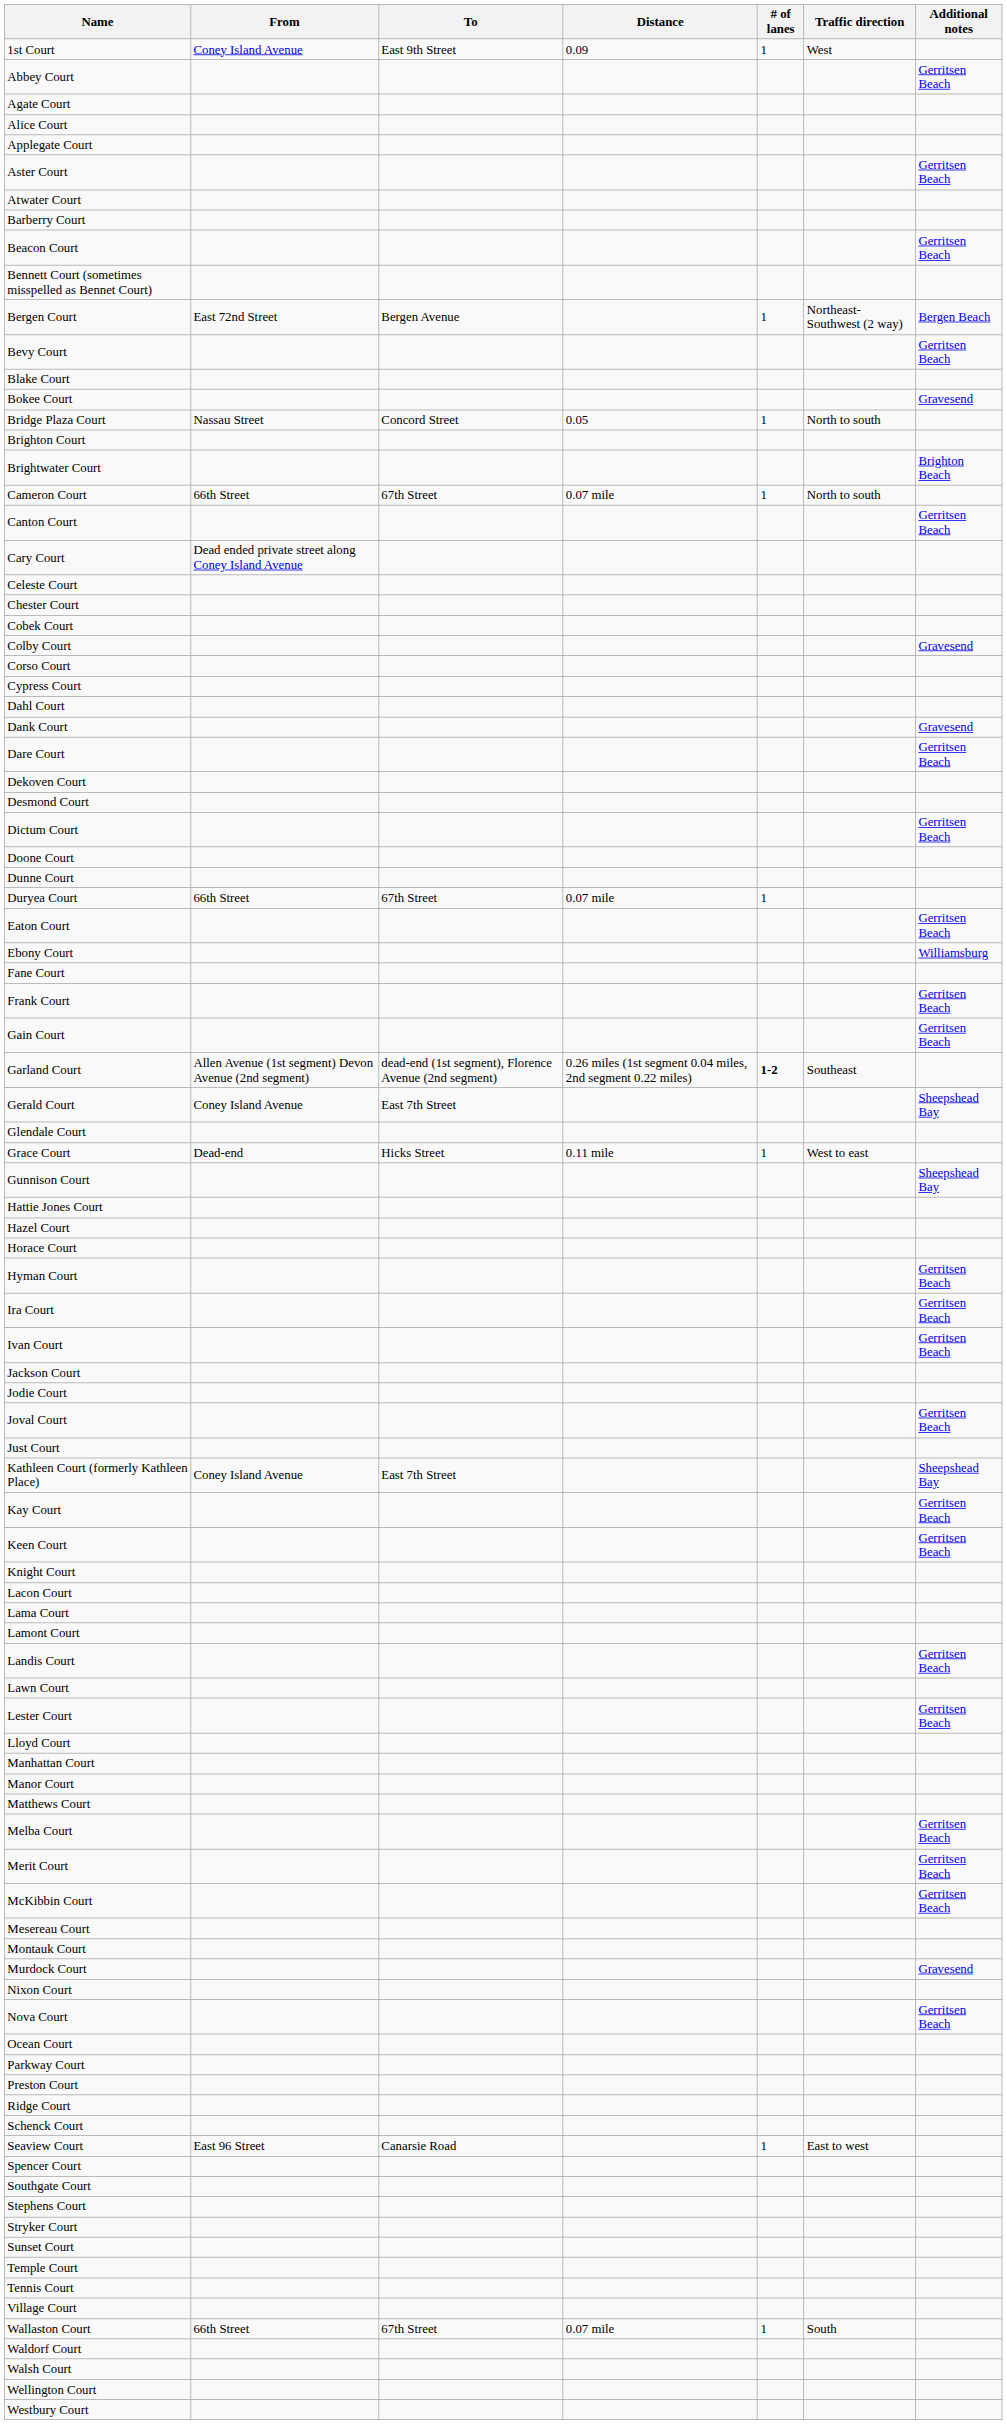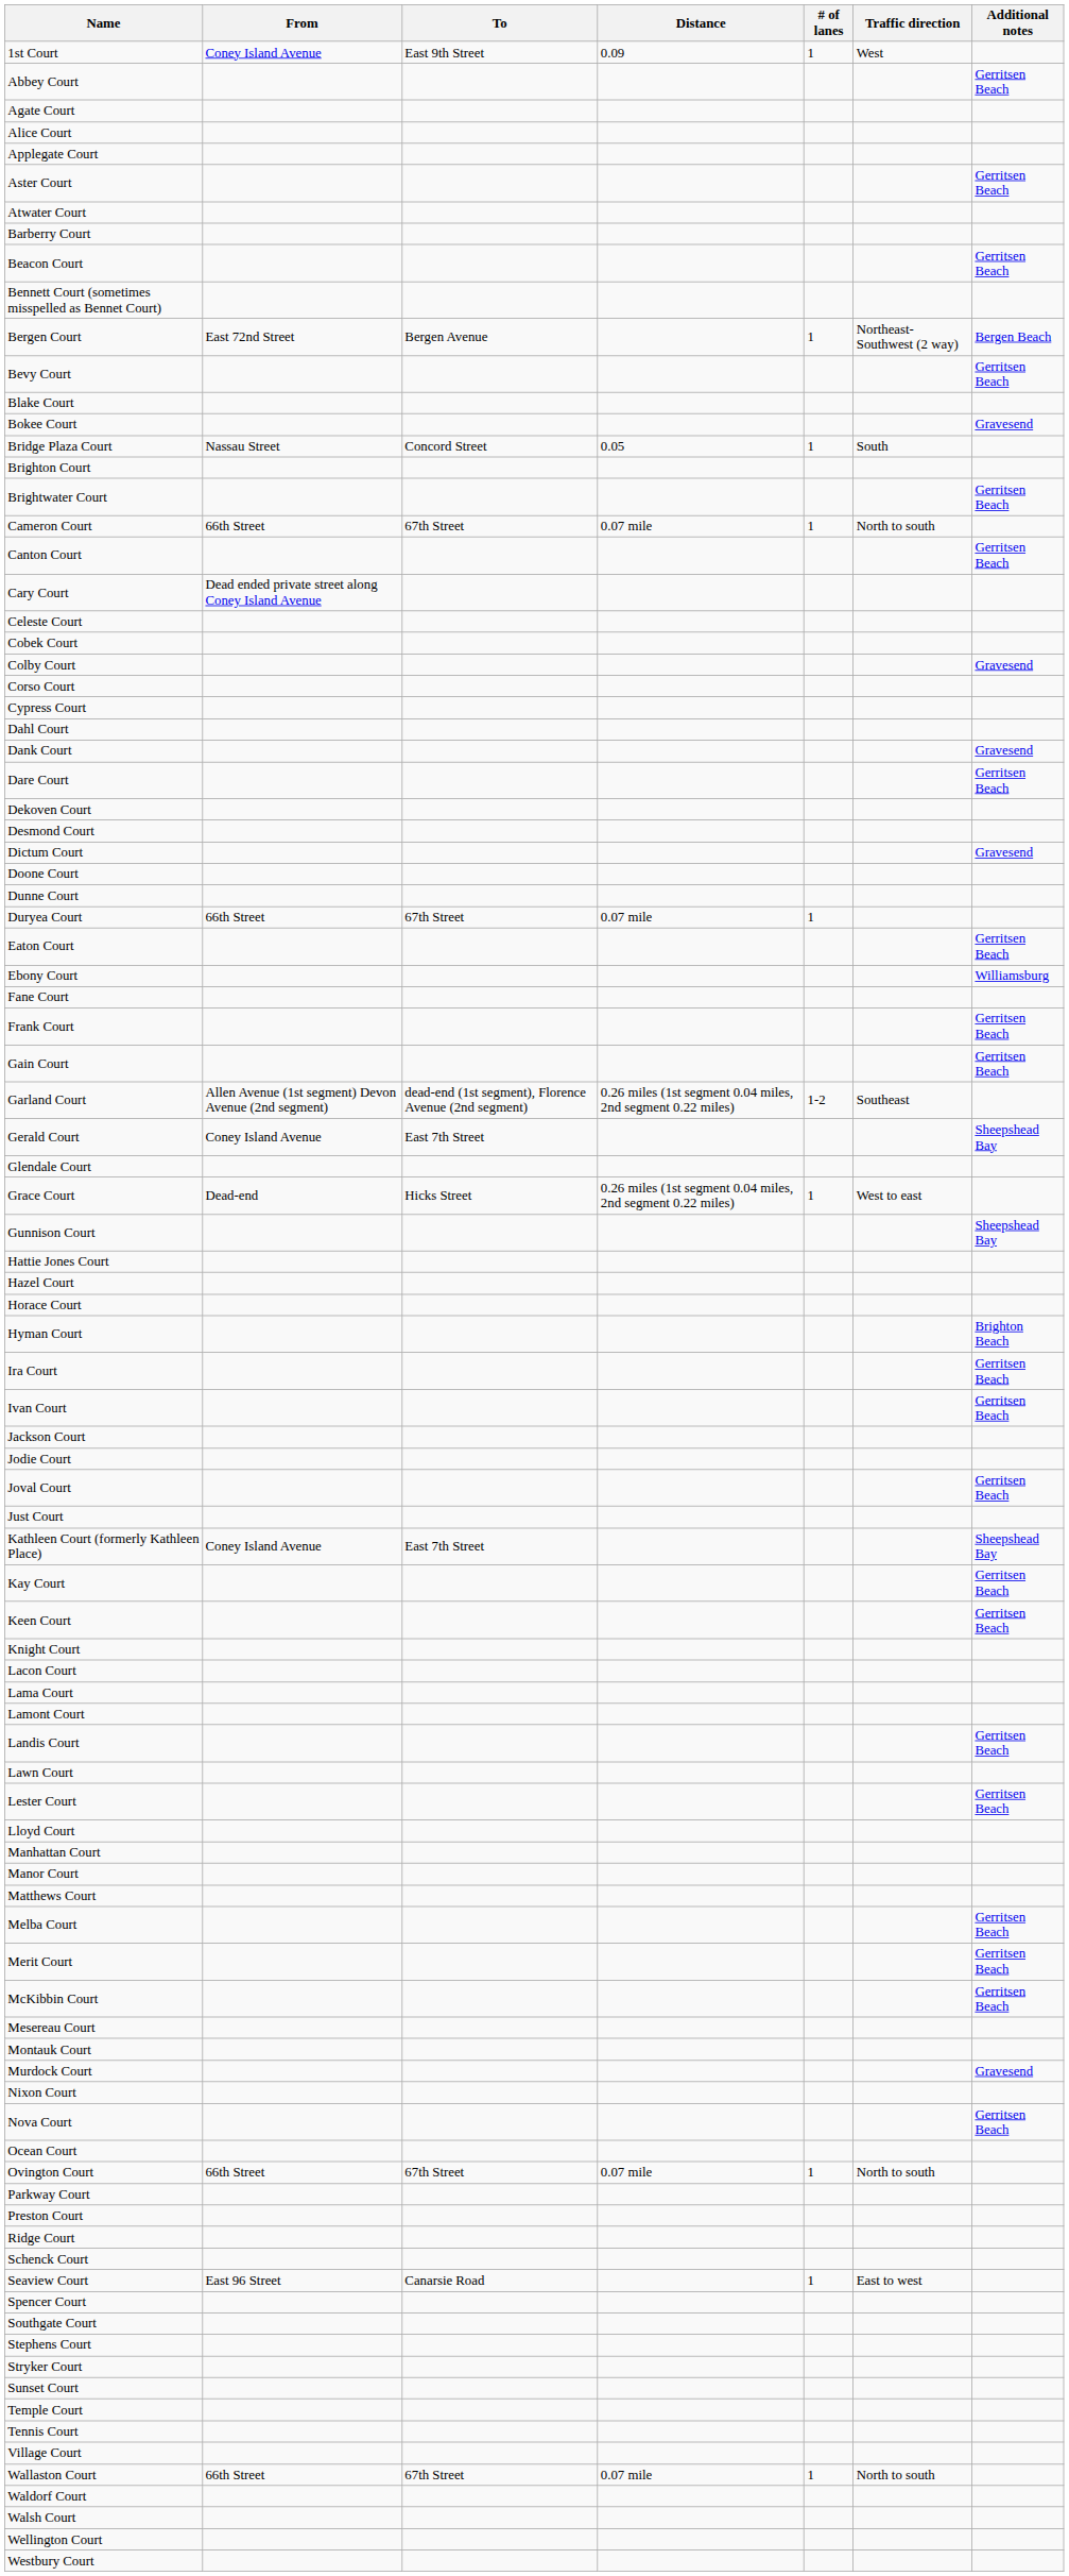 <table class=wikitable>
 <tr>
 <th>Name</th>
 <th>From</th>
 <th>To</th>
 <th>Distance</th>
 <th># of lanes</th>
 <th>Traffic direction</th>
 <th>Additional notes</th>
 </tr>
 <tr>
 <td>1st Court</td>
 <td><a href='#'>Coney Island Avenue</a></td>
 <td>East 9th Street</td>
 <td>0.09</td>
 <td>1</td>
 <td>West</td>
 <td></td>
 </tr>
 <tr>
 <td>Abbey Court</td>
 <td></td>
 <td></td>
 <td></td>
 <td></td>
 <td></td>
 <td><a href='#'>Gerritsen Beach</a></td>
 </tr>
 <tr>
 <td>Agate Court</td>
 <td></td>
 <td></td>
 <td></td>
 <td></td>
 <td></td>
 <td></td>
 </tr>
 <tr>
 <td>Alice Court</td>
 <td></td>
 <td></td>
 <td></td>
 <td></td>
 <td></td>
 <td></td>
 </tr>
 <tr>
 <td>Applegate Court</td>
 <td></td>
 <td></td>
 <td></td>
 <td></td>
 <td></td>
 <td></td>
 </tr>
 <tr>
 <td>Aster Court</td>
 <td></td>
 <td></td>
 <td></td>
 <td></td>
 <td></td>
 <td><a href='#'>Gerritsen Beach</a></td>
 </tr>
 <tr>
 <td>Atwater Court</td>
 <td></td>
 <td></td>
 <td></td>
 <td></td>
 <td></td>
 <td></td>
 </tr>
 <tr>
 <td>Barberry Court</td>
 <td></td>
 <td></td>
 <td></td>
 <td></td>
 <td></td>
 <td></td>
 </tr>
 <tr>
 <td>Beacon Court</td>
 <td></td>
 <td></td>
 <td></td>
 <td></td>
 <td></td>
 <td><a href='#'>Gerritsen Beach</a></td>
 </tr>
 <tr>
 <td>Bennett Court (sometimes misspelled as Bennet Court)</td>
 <td></td>
 <td></td>
 <td></td>
 <td></td>
 <td></td>
 <td></td>
 </tr>
 <tr>
 <td>Bergen Court</td>
 <td>East 72nd Street</td>
 <td>Bergen Avenue</td>
 <td></td>
 <td>1</td>
 <td>Northeast-Southwest (2 way)</td>
 <td><a href='#'>Bergen Beach</a></td>
 </tr>
 <tr>
 <td>Bevy Court</td>
 <td></td>
 <td></td>
 <td></td>
 <td></td>
 <td></td>
 <td><a href='#'>Gerritsen Beach</a></td>
 </tr>
 <tr>
 <td>Blake Court</td>
 <td></td>
 <td></td>
 <td></td>
 <td></td>
 <td></td>
 <td></td>
 </tr>
 <tr>
 <td>Bokee Court</td>
 <td></td>
 <td></td>
 <td></td>
 <td></td>
 <td></td>
 <td><a href='#'>Gravesend</a></td>
 </tr>
 <tr>
 <td>Bridge Plaza Court</td>
 <td>Nassau Street</td>
 <td>Concord Street</td>
 <td>0.05</td>
 <td>1</td>
-<td>North to south</td>
+<td>South</td>
 <td></td>
 </tr>
 <tr>
 <td>Brighton Court</td>
 <td></td>
 <td></td>
 <td></td>
 <td></td>
 <td></td>
 <td></td>
 </tr>
 <tr>
 <td>Brightwater Court</td>
 <td></td>
 <td></td>
 <td></td>
 <td></td>
 <td></td>
-<td><a href='#'>Brighton Beach</a></td>
+<td><a href='#'>Gerritsen Beach</a></td>
 </tr>
 <tr>
 <td>Cameron Court</td>
 <td>66th Street</td>
 <td>67th Street</td>
 <td>0.07 mile</td>
 <td>1</td>
 <td>North to south</td>
 <td></td>
 </tr>
 <tr>
 <td>Canton Court</td>
 <td></td>
 <td></td>
 <td></td>
 <td></td>
 <td></td>
 <td><a href='#'>Gerritsen Beach</a></td>
 </tr>
 <tr>
 <td>Cary Court</td>
 <td>Dead ended private street along <a href='#'>Coney Island Avenue</a></td>
 <td></td>
 <td></td>
 <td></td>
 <td></td>
 <td></td>
 </tr>
 <tr>
 <td>Celeste Court</td>
-<td></td>
-<td></td>
-<td></td>
-<td></td>
-<td></td>
-<td></td>
-</tr>
-<tr>
-<td>Chester Court</td>
 <td></td>
 <td></td>
 <td></td>
 <td></td>
 <td></td>
 <td></td>
 </tr>
 <tr>
 <td>Cobek Court</td>
 <td></td>
 <td></td>
 <td></td>
 <td></td>
 <td></td>
 <td></td>
 </tr>
 <tr>
 <td>Colby Court</td>
 <td></td>
 <td></td>
 <td></td>
 <td></td>
 <td></td>
 <td><a href='#'>Gravesend</a></td>
 </tr>
 <tr>
 <td>Corso Court</td>
 <td></td>
 <td></td>
 <td></td>
 <td></td>
 <td></td>
 <td></td>
 </tr>
 <tr>
 <td>Cypress Court</td>
 <td></td>
 <td></td>
 <td></td>
 <td></td>
 <td></td>
 <td></td>
 </tr>
 <tr>
 <td>Dahl Court</td>
 <td></td>
 <td></td>
 <td></td>
 <td></td>
 <td></td>
 <td></td>
 </tr>
 <tr>
 <td>Dank Court</td>
 <td></td>
 <td></td>
 <td></td>
 <td></td>
 <td></td>
 <td><a href='#'>Gravesend</a></td>
 </tr>
 <tr>
 <td>Dare Court</td>
 <td></td>
 <td></td>
 <td></td>
 <td></td>
 <td></td>
 <td><a href='#'>Gerritsen Beach</a></td>
 </tr>
 <tr>
 <td>Dekoven Court</td>
 <td></td>
 <td></td>
 <td></td>
 <td></td>
 <td></td>
 <td></td>
 </tr>
 <tr>
 <td>Desmond Court</td>
 <td></td>
 <td></td>
 <td></td>
 <td></td>
 <td></td>
 <td></td>
 </tr>
 <tr>
 <td>Dictum Court</td>
 <td></td>
 <td></td>
 <td></td>
 <td></td>
 <td></td>
-<td><a href='#'>Gerritsen Beach</a></td>
+<td><a href='#'>Gravesend</a></td>
 </tr>
 <tr>
 <td>Doone Court</td>
 <td></td>
 <td></td>
 <td></td>
 <td></td>
 <td></td>
 <td></td>
 </tr>
 <tr>
 <td>Dunne Court</td>
 <td></td>
 <td></td>
 <td></td>
 <td></td>
 <td></td>
 <td></td>
 </tr>
 <tr>
 <td>Duryea Court</td>
 <td>66th Street</td>
 <td>67th Street</td>
 <td>0.07 mile</td>
 <td>1</td>
 <td></td>
 <td></td>
 </tr>
 <tr>
 <td>Eaton Court</td>
 <td></td>
 <td></td>
 <td></td>
 <td></td>
 <td></td>
 <td><a href='#'>Gerritsen Beach</a></td>
 </tr>
 <tr>
 <td>Ebony Court</td>
 <td></td>
 <td></td>
 <td></td>
 <td></td>
 <td></td>
 <td><a href='#'>Williamsburg</a></td>
 </tr>
 <tr>
 <td>Fane Court</td>
 <td></td>
 <td></td>
 <td></td>
 <td></td>
 <td></td>
 <td></td>
 </tr>
 <tr>
 <td>Frank Court</td>
 <td></td>
 <td></td>
 <td></td>
 <td></td>
 <td></td>
 <td><a href='#'>Gerritsen Beach</a></td>
 </tr>
 <tr>
 <td>Gain Court</td>
 <td></td>
 <td></td>
 <td></td>
 <td></td>
 <td></td>
 <td><a href='#'>Gerritsen Beach</a></td>
 </tr>
 <tr>
 <td>Garland Court</td>
 <td>Allen Avenue (1st segment) Devon Avenue (2nd segment)</td>
 <td>dead-end (1st segment), Florence Avenue (2nd segment)</td>
 <td>0.26 miles (1st segment 0.04 miles, 2nd segment 0.22 miles)</td>
-<td><strong>1-2</strong></td>
+<td>1-2</td>
 <td>Southeast</td>
 <td></td>
 </tr>
 <tr>
 <td>Gerald Court</td>
 <td>Coney Island Avenue</td>
 <td>East 7th Street</td>
 <td></td>
 <td></td>
 <td></td>
 <td><a href='#'>Sheepshead Bay</a></td>
 </tr>
 <tr>
 <td>Glendale Court</td>
 <td></td>
 <td></td>
 <td></td>
 <td></td>
 <td></td>
 <td></td>
 </tr>
 <tr>
 <td>Grace Court</td>
 <td>Dead-end</td>
 <td>Hicks Street</td>
-<td>0.11 mile</td>
+<td>0.26 miles (1st segment 0.04 miles, 2nd segment 0.22 miles)</td>
 <td>1</td>
 <td>West to east</td>
 <td></td>
 </tr>
 <tr>
 <td>Gunnison Court</td>
 <td></td>
 <td></td>
 <td></td>
 <td></td>
 <td></td>
 <td><a href='#'>Sheepshead Bay</a></td>
 </tr>
 <tr>
 <td>Hattie Jones Court</td>
 <td></td>
 <td></td>
 <td></td>
 <td></td>
 <td></td>
 <td></td>
 </tr>
 <tr>
 <td>Hazel Court</td>
 <td></td>
 <td></td>
 <td></td>
 <td></td>
 <td></td>
 <td></td>
 </tr>
 <tr>
 <td>Horace Court</td>
 <td></td>
 <td></td>
 <td></td>
 <td></td>
 <td></td>
 <td></td>
 </tr>
 <tr>
 <td>Hyman Court</td>
 <td></td>
 <td></td>
 <td></td>
 <td></td>
 <td></td>
-<td><a href='#'>Gerritsen Beach</a></td>
+<td><a href='#'>Brighton Beach</a></td>
 </tr>
 <tr>
 <td>Ira Court</td>
 <td></td>
 <td></td>
 <td></td>
 <td></td>
 <td></td>
 <td><a href='#'>Gerritsen Beach</a></td>
 </tr>
 <tr>
 <td>Ivan Court</td>
 <td></td>
 <td></td>
 <td></td>
 <td></td>
 <td></td>
 <td><a href='#'>Gerritsen Beach</a></td>
 </tr>
 <tr>
 <td>Jackson Court</td>
 <td></td>
 <td></td>
 <td></td>
 <td></td>
 <td></td>
 <td></td>
 </tr>
 <tr>
 <td>Jodie Court</td>
 <td></td>
 <td></td>
 <td></td>
 <td></td>
 <td></td>
 <td></td>
 </tr>
 <tr>
 <td>Joval Court</td>
 <td></td>
 <td></td>
 <td></td>
 <td></td>
 <td></td>
 <td><a href='#'>Gerritsen Beach</a></td>
 </tr>
 <tr>
 <td>Just Court</td>
 <td></td>
 <td></td>
 <td></td>
 <td></td>
 <td></td>
 <td></td>
 </tr>
 <tr>
 <td>Kathleen Court (formerly Kathleen Place)</td>
 <td>Coney Island Avenue</td>
 <td>East 7th Street</td>
 <td></td>
 <td></td>
 <td></td>
 <td><a href='#'>Sheepshead Bay</a></td>
 </tr>
 <tr>
 <td>Kay Court</td>
 <td></td>
 <td></td>
 <td></td>
 <td></td>
 <td></td>
 <td><a href='#'>Gerritsen Beach</a></td>
 </tr>
 <tr>
 <td>Keen Court</td>
 <td></td>
 <td></td>
 <td></td>
 <td></td>
 <td></td>
 <td><a href='#'>Gerritsen Beach</a></td>
 </tr>
 <tr>
 <td>Knight Court</td>
 <td></td>
 <td></td>
 <td></td>
 <td></td>
 <td></td>
 <td></td>
 </tr>
 <tr>
 <td>Lacon Court</td>
 <td></td>
 <td></td>
 <td></td>
 <td></td>
 <td></td>
 <td></td>
 </tr>
 <tr>
 <td>Lama Court</td>
 <td></td>
 <td></td>
 <td></td>
 <td></td>
 <td></td>
 <td></td>
 </tr>
 <tr>
 <td>Lamont Court</td>
 <td></td>
 <td></td>
 <td></td>
 <td></td>
 <td></td>
 <td></td>
 </tr>
 <tr>
 <td>Landis Court</td>
 <td></td>
 <td></td>
 <td></td>
 <td></td>
 <td></td>
 <td><a href='#'>Gerritsen Beach</a></td>
 </tr>
 <tr>
 <td>Lawn Court</td>
 <td></td>
 <td></td>
 <td></td>
 <td></td>
 <td></td>
 <td></td>
 </tr>
 <tr>
 <td>Lester Court</td>
 <td></td>
 <td></td>
 <td></td>
 <td></td>
 <td></td>
 <td><a href='#'>Gerritsen Beach</a></td>
 </tr>
 <tr>
 <td>Lloyd Court</td>
 <td></td>
 <td></td>
 <td></td>
 <td></td>
 <td></td>
 <td></td>
 </tr>
 <tr>
 <td>Manhattan Court</td>
 <td></td>
 <td></td>
 <td></td>
 <td></td>
 <td></td>
 <td></td>
 </tr>
 <tr>
 <td>Manor Court</td>
 <td></td>
 <td></td>
 <td></td>
 <td></td>
 <td></td>
 <td></td>
 </tr>
 <tr>
 <td>Matthews Court</td>
 <td></td>
 <td></td>
 <td></td>
 <td></td>
 <td></td>
 <td></td>
 </tr>
 <tr>
 <td>Melba Court</td>
 <td></td>
 <td></td>
 <td></td>
 <td></td>
 <td></td>
 <td><a href='#'>Gerritsen Beach</a></td>
 </tr>
 <tr>
 <td>Merit Court</td>
 <td></td>
 <td></td>
 <td></td>
 <td></td>
 <td></td>
 <td><a href='#'>Gerritsen Beach</a></td>
 </tr>
 <tr>
 <td>McKibbin Court</td>
 <td></td>
 <td></td>
 <td></td>
 <td></td>
 <td></td>
 <td><a href='#'>Gerritsen Beach</a></td>
 </tr>
 <tr>
 <td>Mesereau Court</td>
 <td></td>
 <td></td>
 <td></td>
 <td></td>
 <td></td>
 <td></td>
 </tr>
 <tr>
 <td>Montauk Court</td>
 <td></td>
 <td></td>
 <td></td>
 <td></td>
 <td></td>
 <td></td>
 </tr>
 <tr>
 <td>Murdock Court</td>
 <td></td>
 <td></td>
 <td></td>
 <td></td>
 <td></td>
 <td><a href='#'>Gravesend</a></td>
 </tr>
 <tr>
 <td>Nixon Court</td>
 <td></td>
 <td></td>
 <td></td>
 <td></td>
 <td></td>
 <td></td>
 </tr>
 <tr>
 <td>Nova Court</td>
 <td></td>
 <td></td>
 <td></td>
 <td></td>
 <td></td>
 <td><a href='#'>Gerritsen Beach</a></td>
 </tr>
 <tr>
 <td>Ocean Court</td>
 <td></td>
 <td></td>
 <td></td>
 <td></td>
 <td></td>
 <td></td>
 </tr>
 <tr>
+<td>Ovington Court</td>
+<td>66th Street</td>
+<td>67th Street</td>
+<td>0.07 mile</td>
+<td>1</td>
+<td>North to south</td>
+<td></td>
+</tr>
+<tr>
 <td>Parkway Court</td>
 <td></td>
 <td></td>
 <td></td>
 <td></td>
 <td></td>
 <td></td>
 </tr>
 <tr>
 <td>Preston Court</td>
 <td></td>
 <td></td>
 <td></td>
 <td></td>
 <td></td>
 <td></td>
 </tr>
 <tr>
 <td>Ridge Court</td>
 <td></td>
 <td></td>
 <td></td>
 <td></td>
 <td></td>
 <td></td>
 </tr>
 <tr>
 <td>Schenck Court</td>
 <td></td>
 <td></td>
 <td></td>
 <td></td>
 <td></td>
 <td></td>
 </tr>
 <tr>
 <td>Seaview Court</td>
 <td>East 96 Street</td>
 <td>Canarsie Road</td>
 <td></td>
 <td>1</td>
 <td>East to west</td>
 <td></td>
 </tr>
 <tr>
 <td>Spencer Court</td>
 <td></td>
 <td></td>
 <td></td>
 <td></td>
 <td></td>
 <td></td>
 </tr>
 <tr>
 <td>Southgate Court</td>
 <td></td>
 <td></td>
 <td></td>
 <td></td>
 <td></td>
 <td></td>
 </tr>
 <tr>
 <td>Stephens Court</td>
 <td></td>
 <td></td>
 <td></td>
 <td></td>
 <td></td>
 <td></td>
 </tr>
 <tr>
 <td>Stryker Court</td>
 <td></td>
 <td></td>
 <td></td>
 <td></td>
 <td></td>
 <td></td>
 </tr>
 <tr>
 <td>Sunset Court</td>
 <td></td>
 <td></td>
 <td></td>
 <td></td>
 <td></td>
 <td></td>
 </tr>
 <tr>
 <td>Temple Court</td>
 <td></td>
 <td></td>
 <td></td>
 <td></td>
 <td></td>
 <td></td>
 </tr>
 <tr>
 <td>Tennis Court</td>
 <td></td>
 <td></td>
 <td></td>
 <td></td>
 <td></td>
 <td></td>
 </tr>
 <tr>
 <td>Village Court</td>
 <td></td>
 <td></td>
 <td></td>
 <td></td>
 <td></td>
 <td></td>
 </tr>
 <tr>
 <td>Wallaston Court</td>
 <td>66th Street</td>
 <td>67th Street</td>
 <td>0.07 mile</td>
 <td>1</td>
-<td>South</td>
+<td>North to south</td>
 <td></td>
 </tr>
 <tr>
 <td>Waldorf Court</td>
 <td></td>
 <td></td>
 <td></td>
 <td></td>
 <td></td>
 <td></td>
 </tr>
 <tr>
 <td>Walsh Court</td>
 <td></td>
 <td></td>
 <td></td>
 <td></td>
 <td></td>
 <td></td>
 </tr>
 <tr>
 <td>Wellington Court</td>
 <td></td>
 <td></td>
 <td></td>
 <td></td>
 <td></td>
 <td></td>
 </tr>
 <tr>
 <td>Westbury Court</td>
 <td></td>
 <td></td>
 <td></td>
 <td></td>
 <td></td>
 <td></td>
 </tr>
 </table>
